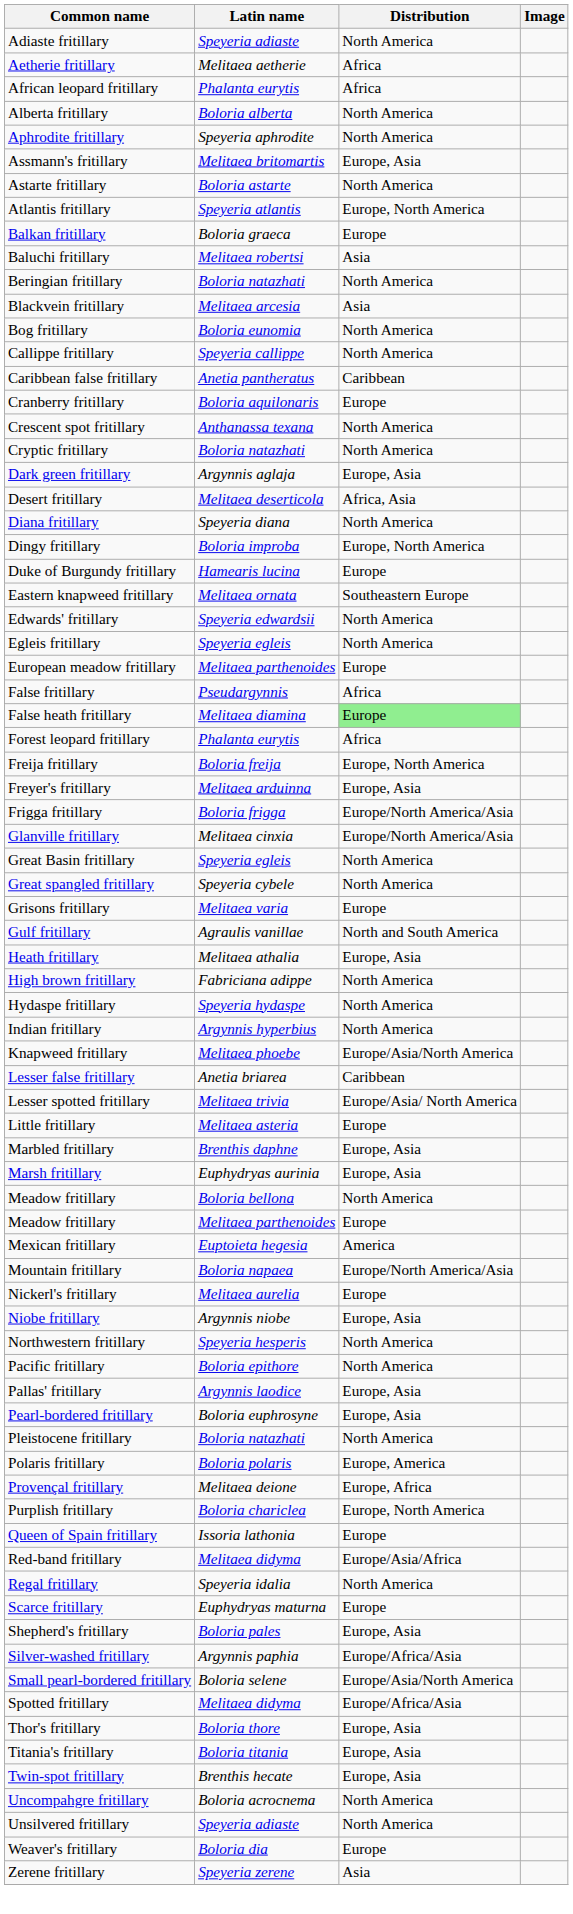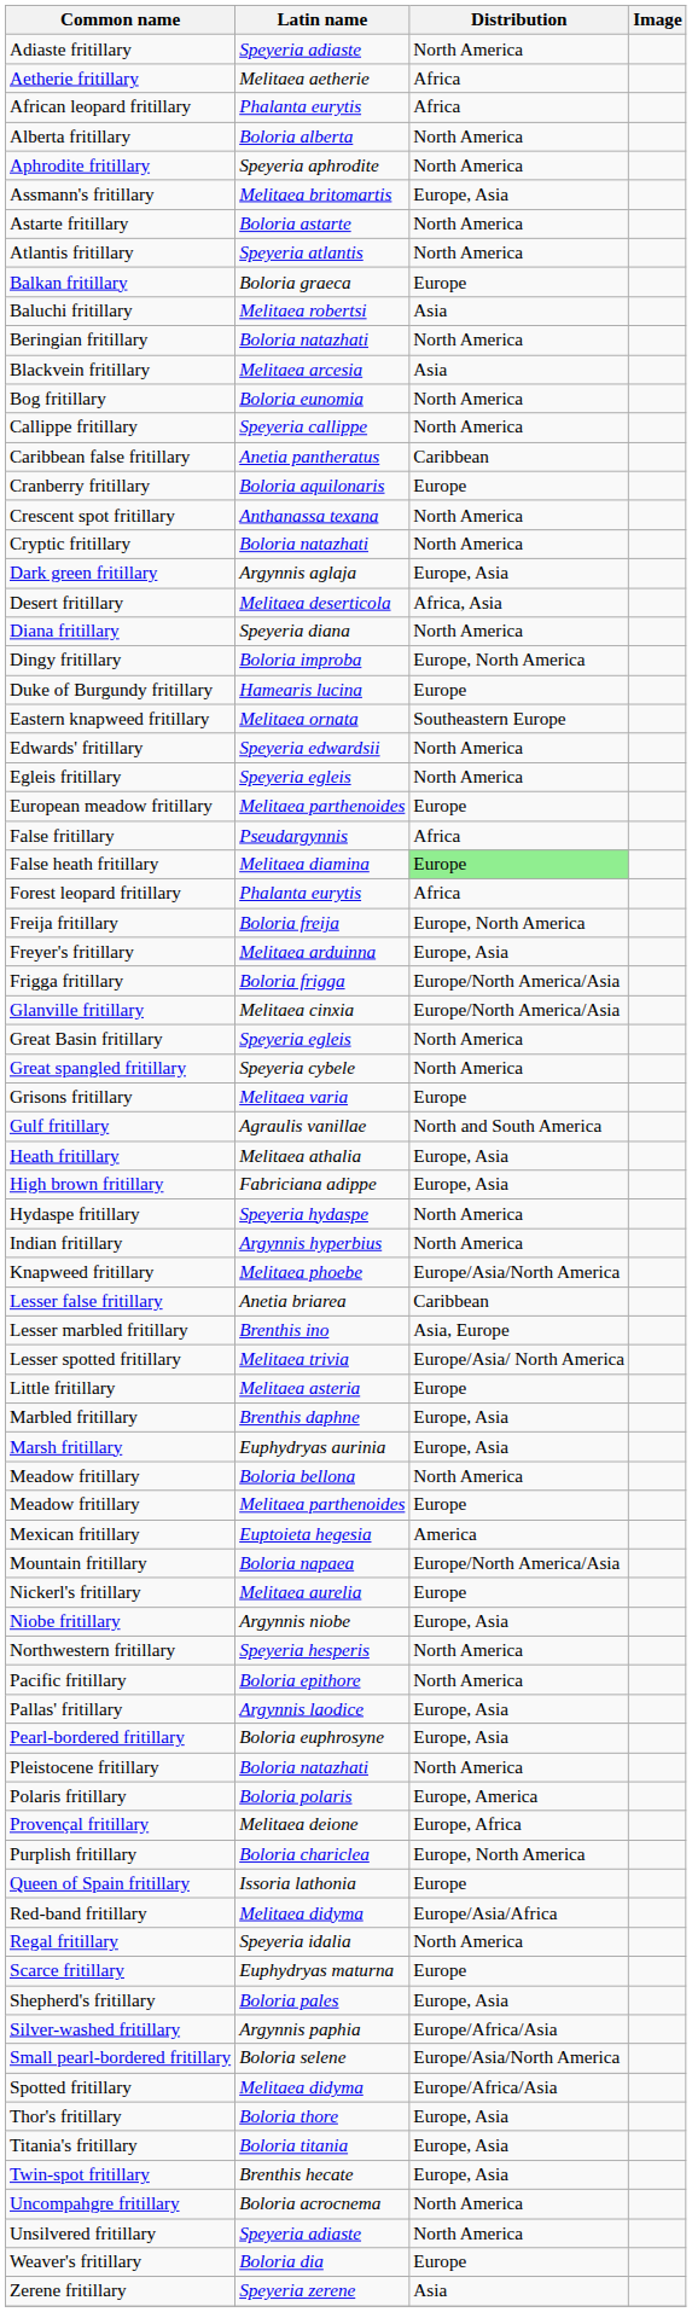 <table class="wikitable sortable">
 <tr>
 <th>Common name</th>
 <th>Latin name</th>
 <th>Distribution</th>
 <th>Image</th>
 </tr>
 <tr>
 <td>Adiaste fritillary</td>
 <td><em><a href='#'>Speyeria adiaste</a></em></td>
 <td>North America</td>
 <td></td>
 </tr>
 <tr>
 <td><a href='#'>Aetherie fritillary</a></td>
 <td><em>Melitaea aetherie</em></td>
 <td>Africa</td>
 <td></td>
 </tr>
 <tr>
 <td>African leopard fritillary</td>
 <td><em><a href='#'>Phalanta eurytis</a></em></td>
 <td>Africa</td>
 <td></td>
 </tr>
 <tr>
 <td>Alberta fritillary</td>
 <td><em><a href='#'>Boloria alberta</a></em></td>
 <td>North America</td>
 <td></td>
 </tr>
 <tr>
 <td><a href='#'>Aphrodite fritillary</a></td>
 <td><em>Speyeria aphrodite</em></td>
 <td>North America</td>
 <td></td>
 </tr>
 <tr>
 <td>Assmann's fritillary</td>
 <td><em><a href='#'>Melitaea britomartis</a></em></td>
 <td>Europe, Asia</td>
 <td></td>
 </tr>
 <tr>
 <td>Astarte fritillary</td>
 <td><em><a href='#'>Boloria astarte</a></em></td>
 <td>North America</td>
 <td></td>
 </tr>
 <tr>
 <td>Atlantis fritillary</td>
 <td><em><a href='#'>Speyeria atlantis</a></em></td>
-<td>Europe, North America</td>
+<td>North America</td>
 <td></td>
 </tr>
 <tr>
 <td><a href='#'>Balkan fritillary</a></td>
 <td><em>Boloria graeca</em></td>
 <td>Europe</td>
 <td></td>
 </tr>
 <tr>
 <td>Baluchi fritillary</td>
 <td><em><a href='#'>Melitaea robertsi</a></em></td>
 <td>Asia</td>
 <td></td>
 </tr>
 <tr>
 <td>Beringian fritillary</td>
 <td><em><a href='#'>Boloria natazhati</a></em></td>
 <td>North America</td>
 <td></td>
 </tr>
 <tr>
 <td>Blackvein fritillary</td>
 <td><em><a href='#'>Melitaea arcesia</a></em></td>
 <td>Asia</td>
 <td></td>
 </tr>
 <tr>
 <td>Bog fritillary</td>
 <td><em><a href='#'>Boloria eunomia</a></em></td>
 <td>North America</td>
 <td></td>
 </tr>
 <tr>
 <td>Callippe fritillary</td>
 <td><em><a href='#'>Speyeria callippe</a></em></td>
 <td>North America</td>
 <td></td>
 </tr>
 <tr>
 <td>Caribbean false fritillary</td>
 <td><em><a href='#'>Anetia pantheratus</a></em></td>
 <td>Caribbean</td>
 <td></td>
 </tr>
 <tr>
 <td>Cranberry fritillary</td>
 <td><em><a href='#'>Boloria aquilonaris</a></em></td>
 <td>Europe</td>
 <td></td>
 </tr>
 <tr>
 <td>Crescent spot fritillary</td>
 <td><em><a href='#'>Anthanassa texana</a></em></td>
 <td>North America</td>
 <td></td>
 </tr>
 <tr>
 <td>Cryptic fritillary</td>
 <td><em><a href='#'>Boloria natazhati</a></em></td>
 <td>North America</td>
 <td></td>
 </tr>
 <tr>
 <td><a href='#'>Dark green fritillary</a></td>
 <td><em>Argynnis aglaja</em></td>
 <td>Europe, Asia</td>
 <td></td>
 </tr>
 <tr>
 <td>Desert fritillary</td>
 <td><em><a href='#'>Melitaea deserticola</a></em></td>
 <td>Africa, Asia</td>
 <td></td>
 </tr>
 <tr>
 <td><a href='#'>Diana fritillary</a></td>
 <td><em>Speyeria diana</em></td>
 <td>North America</td>
 <td></td>
 </tr>
 <tr>
 <td>Dingy fritillary</td>
 <td><em><a href='#'>Boloria improba</a></em></td>
 <td>Europe, North America</td>
 <td></td>
 </tr>
 <tr>
 <td>Duke of Burgundy fritillary</td>
 <td><em><a href='#'>Hamearis lucina</a></em></td>
 <td>Europe</td>
 <td></td>
 </tr>
 <tr>
 <td>Eastern knapweed fritillary</td>
 <td><em><a href='#'>Melitaea ornata</a></em></td>
 <td>Southeastern Europe</td>
 <td></td>
 </tr>
 <tr>
 <td>Edwards' fritillary</td>
 <td><em><a href='#'>Speyeria edwardsii</a></em></td>
 <td>North America</td>
 <td></td>
 </tr>
 <tr>
 <td>Egleis fritillary</td>
 <td><em><a href='#'>Speyeria egleis</a></em></td>
 <td>North America</td>
 <td></td>
 </tr>
 <tr>
 <td>European meadow fritillary</td>
 <td><em><a href='#'>Melitaea parthenoides</a></em></td>
 <td>Europe</td>
 <td></td>
 </tr>
 <tr>
 <td>False fritillary</td>
 <td><em><a href='#'>Pseudargynnis</a></em></td>
 <td>Africa</td>
 <td></td>
 </tr>
 <tr>
 <td>False heath fritillary</td>
 <td><em><a href='#'>Melitaea diamina</a></em></td>
 <td style="background: lightgreen;">Europe</td>
 <td></td>
 </tr>
 <tr>
 <td>Forest leopard fritillary</td>
 <td><em><a href='#'>Phalanta eurytis</a></em></td>
 <td>Africa</td>
 <td></td>
 </tr>
 <tr>
 <td>Freija fritillary</td>
 <td><em><a href='#'>Boloria freija</a></em></td>
 <td>Europe, North America</td>
 <td></td>
 </tr>
 <tr>
 <td>Freyer's fritillary</td>
 <td><em><a href='#'>Melitaea arduinna</a></em></td>
 <td>Europe, Asia</td>
 <td></td>
 </tr>
 <tr>
 <td>Frigga fritillary</td>
 <td><em><a href='#'>Boloria frigga</a></em></td>
 <td>Europe/North America/Asia</td>
 <td></td>
 </tr>
 <tr>
 <td><a href='#'>Glanville fritillary</a></td>
 <td><em>Melitaea cinxia</em></td>
 <td>Europe/North America/Asia</td>
 <td></td>
 </tr>
 <tr>
 <td>Great Basin fritillary</td>
 <td><em><a href='#'>Speyeria egleis</a></em></td>
 <td>North America</td>
 <td></td>
 </tr>
 <tr>
 <td><a href='#'>Great spangled fritillary</a></td>
 <td><em>Speyeria cybele</em></td>
 <td>North America</td>
 <td></td>
 </tr>
 <tr>
 <td>Grisons fritillary</td>
 <td><em><a href='#'>Melitaea varia</a></em></td>
 <td>Europe</td>
 <td></td>
 </tr>
 <tr>
 <td><a href='#'>Gulf fritillary</a></td>
 <td><em>Agraulis vanillae</em></td>
 <td>North and South America</td>
 <td></td>
 </tr>
 <tr>
 <td><a href='#'>Heath fritillary</a></td>
 <td><em>Melitaea athalia</em></td>
 <td>Europe, Asia</td>
 <td></td>
 </tr>
 <tr>
 <td><a href='#'>High brown fritillary</a></td>
 <td><em>Fabriciana adippe</em></td>
-<td>North America</td>
+<td>Europe, Asia</td>
 <td></td>
 </tr>
 <tr>
 <td>Hydaspe fritillary</td>
 <td><em><a href='#'>Speyeria hydaspe</a></em></td>
 <td>North America</td>
 <td></td>
 </tr>
 <tr>
 <td>Indian fritillary</td>
 <td><em><a href='#'>Argynnis hyperbius</a></em></td>
 <td>North America</td>
 <td></td>
 </tr>
 <tr>
 <td>Knapweed fritillary</td>
 <td><em><a href='#'>Melitaea phoebe</a></em></td>
 <td>Europe/Asia/North America</td>
 <td></td>
 </tr>
 <tr>
 <td><a href='#'>Lesser false fritillary</a></td>
 <td><em>Anetia briarea</em></td>
 <td>Caribbean</td>
+<td></td>
+</tr>
+<tr>
+<td>Lesser marbled fritillary</td>
+<td><em><a href='#'>Brenthis ino</a></em></td>
+<td>Asia, Europe</td>
 <td></td>
 </tr>
 <tr>
 <td>Lesser spotted fritillary</td>
 <td><em><a href='#'>Melitaea trivia</a></em></td>
 <td>Europe/Asia/ North America</td>
 <td></td>
 </tr>
 <tr>
 <td>Little fritillary</td>
 <td><em><a href='#'>Melitaea asteria</a></em></td>
 <td>Europe</td>
 <td></td>
 </tr>
 <tr>
 <td>Marbled fritillary</td>
 <td><em><a href='#'>Brenthis daphne</a></em></td>
 <td>Europe, Asia</td>
 <td></td>
 </tr>
 <tr>
 <td><a href='#'>Marsh fritillary</a></td>
 <td><em>Euphydryas aurinia</em></td>
 <td>Europe, Asia</td>
 <td></td>
 </tr>
 <tr>
 <td>Meadow fritillary</td>
 <td><em><a href='#'>Boloria bellona</a></em></td>
 <td>North America</td>
 <td></td>
 </tr>
 <tr>
 <td>Meadow fritillary</td>
 <td><em><a href='#'>Melitaea parthenoides</a></em></td>
 <td>Europe</td>
 <td></td>
 </tr>
 <tr>
 <td>Mexican fritillary</td>
 <td><em><a href='#'>Euptoieta hegesia</a></em></td>
 <td>America</td>
 <td></td>
 </tr>
 <tr>
 <td>Mountain fritillary</td>
 <td><em><a href='#'>Boloria napaea</a></em></td>
 <td>Europe/North America/Asia</td>
 <td></td>
 </tr>
 <tr>
 <td>Nickerl's fritillary</td>
 <td><em><a href='#'>Melitaea aurelia</a></em></td>
 <td>Europe</td>
 <td></td>
 </tr>
 <tr>
 <td><a href='#'>Niobe fritillary</a></td>
 <td><em>Argynnis niobe</em></td>
 <td>Europe, Asia</td>
 <td></td>
 </tr>
 <tr>
 <td>Northwestern fritillary</td>
 <td><em><a href='#'>Speyeria hesperis</a></em></td>
 <td>North America</td>
 <td></td>
 </tr>
 <tr>
 <td>Pacific fritillary</td>
 <td><em><a href='#'>Boloria epithore</a></em></td>
 <td>North America</td>
 <td></td>
 </tr>
 <tr>
 <td>Pallas' fritillary</td>
 <td><em><a href='#'>Argynnis laodice</a></em></td>
 <td>Europe, Asia</td>
 <td></td>
 </tr>
 <tr>
 <td><a href='#'>Pearl-bordered fritillary</a></td>
 <td><em>Boloria euphrosyne</em></td>
 <td>Europe, Asia</td>
 <td></td>
 </tr>
 <tr>
 <td>Pleistocene fritillary</td>
 <td><em><a href='#'>Boloria natazhati</a></em></td>
 <td>North America</td>
 <td></td>
 </tr>
 <tr>
 <td>Polaris fritillary</td>
 <td><em><a href='#'>Boloria polaris</a></em></td>
 <td>Europe, America</td>
 <td></td>
 </tr>
 <tr>
 <td><a href='#'>Provençal fritillary</a></td>
 <td><em>Melitaea deione</em></td>
 <td>Europe, Africa</td>
 <td></td>
 </tr>
 <tr>
 <td>Purplish fritillary</td>
 <td><em><a href='#'>Boloria chariclea</a></em></td>
 <td>Europe, North America</td>
 <td></td>
 </tr>
 <tr>
 <td><a href='#'>Queen of Spain fritillary</a></td>
 <td><em>Issoria lathonia</em></td>
 <td>Europe</td>
 <td></td>
 </tr>
 <tr>
 <td>Red-band fritillary</td>
 <td><em><a href='#'>Melitaea didyma</a></em></td>
 <td>Europe/Asia/Africa</td>
 <td></td>
 </tr>
 <tr>
 <td><a href='#'>Regal fritillary</a></td>
 <td><em>Speyeria idalia</em></td>
 <td>North America</td>
 <td></td>
 </tr>
 <tr>
 <td><a href='#'>Scarce fritillary</a></td>
 <td><em>Euphydryas maturna</em></td>
 <td>Europe</td>
 <td></td>
 </tr>
 <tr>
 <td>Shepherd's fritillary</td>
 <td><em><a href='#'>Boloria pales</a></em></td>
 <td>Europe, Asia</td>
 <td></td>
 </tr>
 <tr>
 <td><a href='#'>Silver-washed fritillary</a></td>
 <td><em>Argynnis paphia</em></td>
 <td>Europe/Africa/Asia</td>
 <td></td>
 </tr>
 <tr>
 <td><a href='#'>Small pearl-bordered fritillary</a></td>
 <td><em>Boloria selene</em></td>
 <td>Europe/Asia/North America</td>
 <td></td>
 </tr>
 <tr>
 <td>Spotted fritillary</td>
 <td><em><a href='#'>Melitaea didyma</a></em></td>
 <td>Europe/Africa/Asia</td>
 <td></td>
 </tr>
 <tr>
 <td>Thor's fritillary</td>
 <td><em><a href='#'>Boloria thore</a></em></td>
 <td>Europe, Asia</td>
 <td></td>
 </tr>
 <tr>
 <td>Titania's fritillary</td>
 <td><em><a href='#'>Boloria titania</a></em></td>
 <td>Europe, Asia</td>
 <td></td>
 </tr>
 <tr>
 <td><a href='#'>Twin-spot fritillary</a></td>
 <td><em>Brenthis hecate</em></td>
 <td>Europe, Asia</td>
 <td></td>
 </tr>
 <tr>
 <td><a href='#'>Uncompahgre fritillary</a></td>
 <td><em>Boloria acrocnema</em></td>
 <td>North America</td>
 <td></td>
 </tr>
 <tr>
 <td>Unsilvered fritillary</td>
 <td><em><a href='#'>Speyeria adiaste</a></em></td>
 <td>North America</td>
 <td></td>
 </tr>
 <tr>
 <td>Weaver's fritillary</td>
 <td><em><a href='#'>Boloria dia</a></em></td>
 <td>Europe</td>
 <td></td>
 </tr>
 <tr>
 <td>Zerene fritillary</td>
 <td><em><a href='#'>Speyeria zerene</a></em></td>
 <td>Asia</td>
 <td></td>
 </tr>
 <tr>
 </tr>
 </table>
